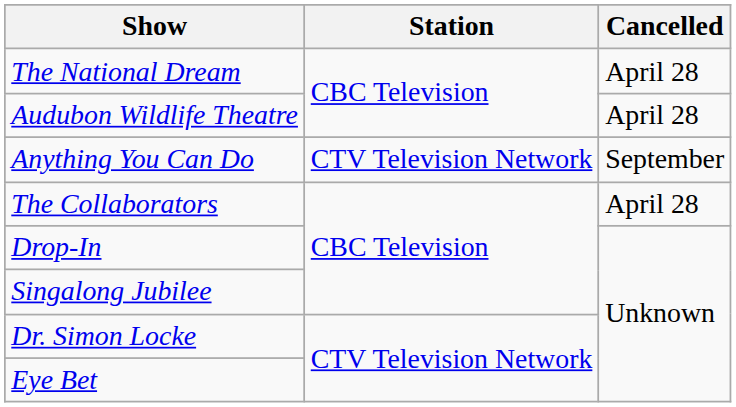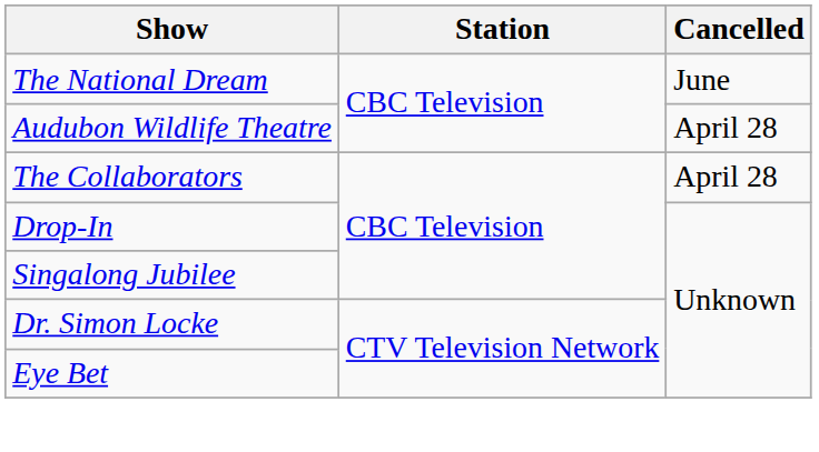 <table class="wikitable">
 <tr>
 <th>Show</th>
 <th>Station</th>
 <th>Cancelled</th>
 </tr>
 <tr>
 <td><em><a href='#'>The National Dream</a></em></td>
 <td rowspan="2"><a href='#'>CBC Television</a></td>
-<td>April 28</td>
+<td>June</td>
 </tr>
 <tr>
 <td><em><a href='#'>Audubon Wildlife Theatre</a></em></td>
 <td>April 28</td>
-</tr>
-<tr>
-<td><em><a href='#'>Anything You Can Do</a></em></td>
-<td><a href='#'>CTV Television Network</a></td>
-<td>September</td>
 </tr>
 <tr>
 <td><em><a href='#'>The Collaborators</a></em></td>
 <td rowspan="3"><a href='#'>CBC Television</a></td>
 <td>April 28</td>
 </tr>
 <tr>
 <td><em><a href='#'>Drop-In</a></em></td>
 <td rowspan="4">Unknown</td>
 </tr>
 <tr>
 <td><em><a href='#'>Singalong Jubilee</a></em></td>
 </tr>
 <tr>
 <td><em><a href='#'>Dr. Simon Locke</a></em></td>
 <td rowspan=2><a href='#'>CTV Television Network</a></td>
 </tr>
 <tr>
 <td><em><a href='#'>Eye Bet</a></em></td>
 </tr>
 </table>
